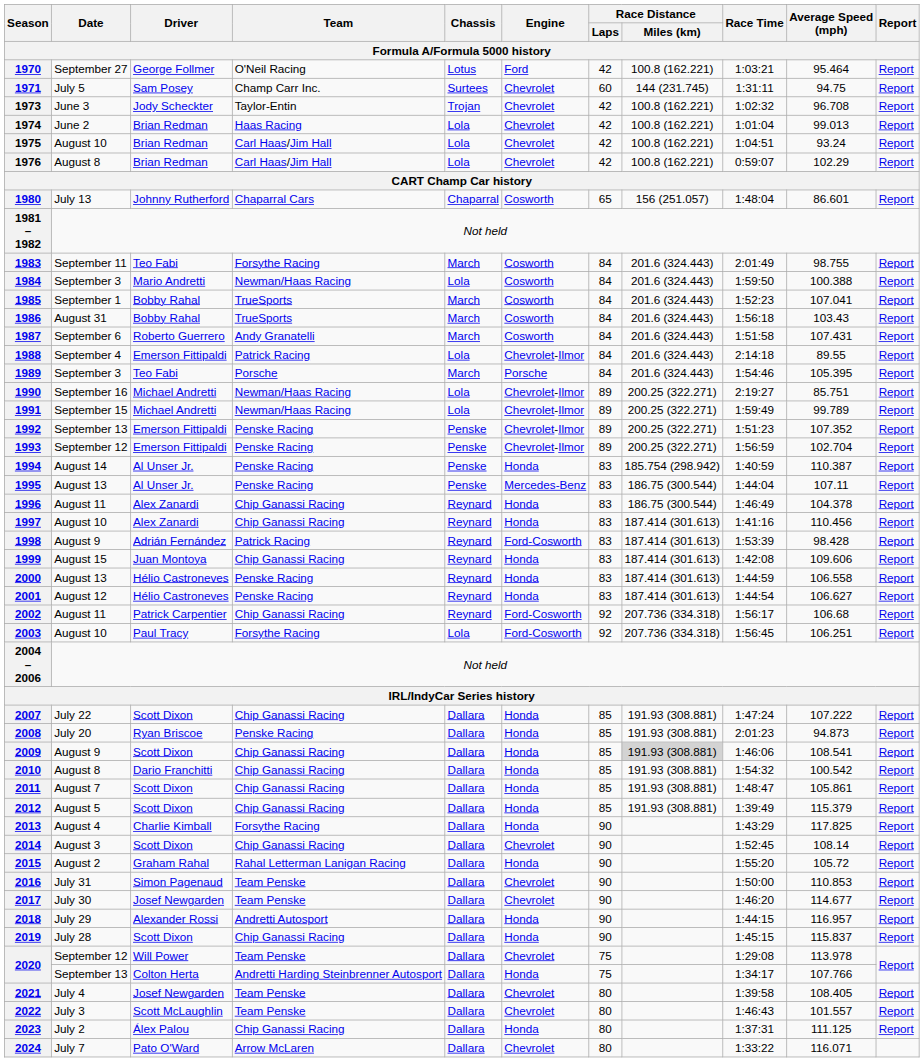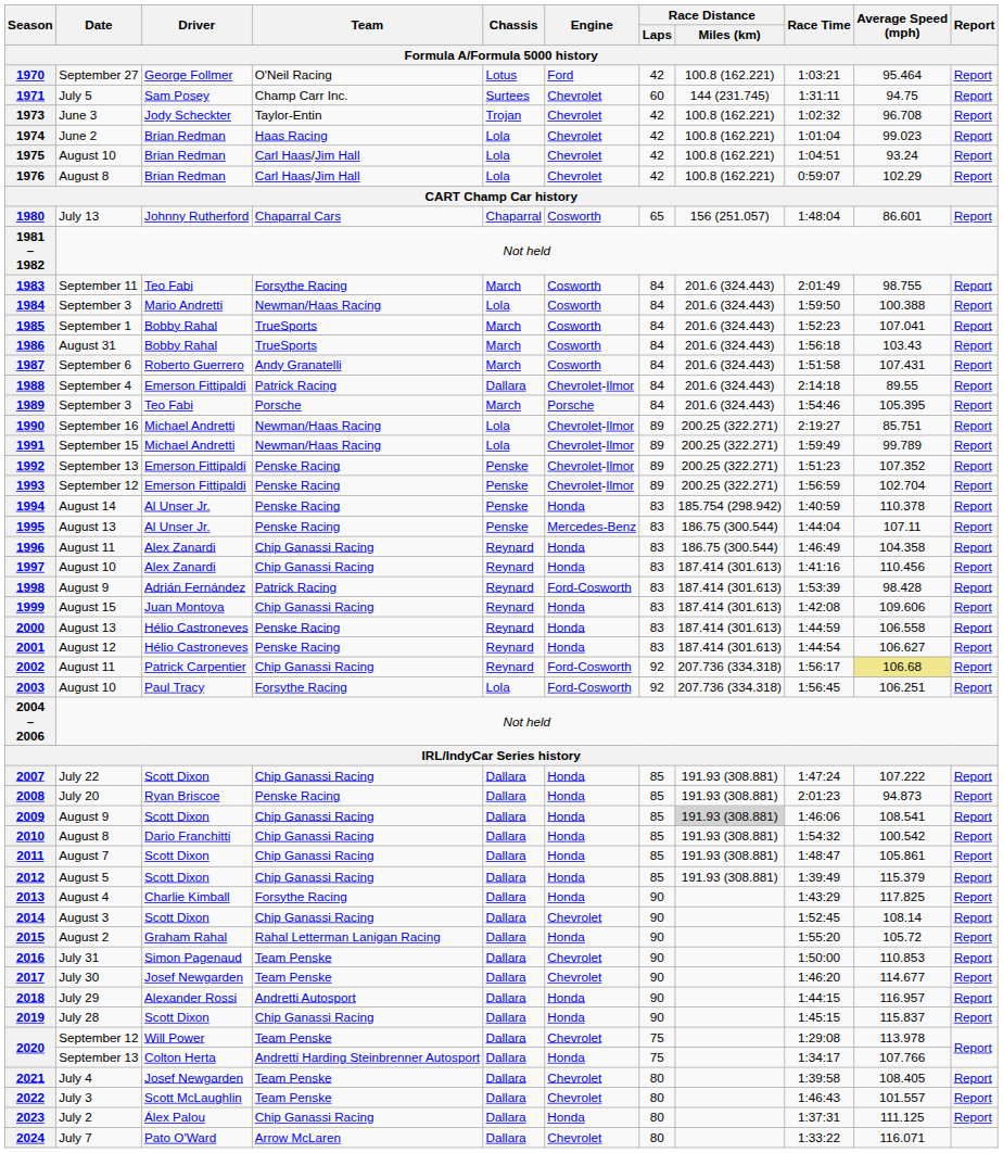 <table class="wikitable" style="font-size: 95%;">
 <tr>
 <th rowspan=2>Season</th>
 <th rowspan=2>Date</th>
 <th rowspan=2>Driver</th>
 <th rowspan=2>Team</th>
 <th rowspan=2>Chassis</th>
 <th rowspan=2>Engine</th>
 <th colspan=2>Race Distance</th>
 <th rowspan=2>Race Time</th>
 <th rowspan=2>Average Speed<br>(mph)</th>
 <th rowspan=2>Report</th>
 </tr>
 <tr>
 <th>Laps</th>
 <th>Miles (km)</th>
 </tr>
 <tr>
 <th colspan=11>Formula A/Formula 5000 history</th>
 </tr>
 <tr>
 <th><a href='#'>1970</a></th>
 <td>September 27</td>
 <td> <a href='#'>George Follmer</a></td>
 <td>O'Neil Racing</td>
 <td><a href='#'>Lotus</a></td>
 <td><a href='#'>Ford</a></td>
 <td align="center">42</td>
 <td align="center">100.8 (162.221)</td>
 <td align="center">1:03:21</td>
 <td align="center">95.464</td>
 <td><a href='#'>Report</a></td>
 </tr>
 <tr>
 <th><a href='#'>1971</a></th>
 <td>July 5</td>
 <td> <a href='#'>Sam Posey</a></td>
 <td>Champ Carr Inc.</td>
 <td><a href='#'>Surtees</a></td>
 <td><a href='#'>Chevrolet</a></td>
 <td align="center">60</td>
 <td align="center">144 (231.745)</td>
 <td align="center">1:31:11</td>
 <td align="center">94.75</td>
 <td><a href='#'>Report</a></td>
 </tr>
 <tr>
 <th>1973</th>
 <td>June 3</td>
 <td> <a href='#'>Jody Scheckter</a></td>
 <td>Taylor-Entin</td>
 <td><a href='#'>Trojan</a></td>
 <td><a href='#'>Chevrolet</a></td>
 <td align="center">42</td>
 <td align="center">100.8 (162.221)</td>
 <td align="center">1:02:32</td>
 <td align="center">96.708</td>
 <td><a href='#'>Report</a></td>
 </tr>
 <tr>
 <th>1974</th>
 <td>June 2</td>
 <td> <a href='#'>Brian Redman</a></td>
 <td><a href='#'>Haas Racing</a></td>
 <td><a href='#'>Lola</a></td>
 <td><a href='#'>Chevrolet</a></td>
 <td align="center">42</td>
 <td align="center">100.8 (162.221)</td>
 <td align="center">1:01:04</td>
-<td align="center">99.013</td>
+<td align="center">99.023</td>
 <td><a href='#'>Report</a></td>
 </tr>
 <tr>
 <th>1975</th>
 <td>August 10</td>
 <td> <a href='#'>Brian Redman</a></td>
 <td><a href='#'>Carl Haas</a>/<a href='#'>Jim Hall</a></td>
 <td><a href='#'>Lola</a></td>
 <td><a href='#'>Chevrolet</a></td>
 <td align="center">42</td>
 <td align="center">100.8 (162.221)</td>
 <td align="center">1:04:51</td>
 <td align="center">93.24</td>
 <td><a href='#'>Report</a></td>
 </tr>
 <tr>
 <th>1976</th>
 <td>August 8</td>
 <td> <a href='#'>Brian Redman</a></td>
 <td><a href='#'>Carl Haas</a>/<a href='#'>Jim Hall</a></td>
 <td><a href='#'>Lola</a></td>
 <td><a href='#'>Chevrolet</a></td>
 <td align="center">42</td>
 <td align="center">100.8 (162.221)</td>
 <td align="center">0:59:07</td>
 <td align="center">102.29</td>
 <td><a href='#'>Report</a></td>
 </tr>
 <tr>
 <th colspan=11>CART Champ Car history</th>
 </tr>
 <tr>
 <th><a href='#'>1980</a></th>
 <td>July 13</td>
 <td> <a href='#'>Johnny Rutherford</a></td>
 <td><a href='#'>Chaparral Cars</a></td>
 <td><a href='#'>Chaparral</a></td>
 <td><a href='#'>Cosworth</a></td>
 <td align="center">65</td>
 <td align="center">156 (251.057)</td>
 <td align="center">1:48:04</td>
 <td align="center">86.601</td>
 <td><a href='#'>Report</a></td>
 </tr>
 <tr>
 <th>1981<br>–<br>1982</th>
 <td colspan=10 align=center><em>Not held</em></td>
 </tr>
 <tr>
 <th><a href='#'>1983</a></th>
 <td>September 11</td>
 <td> <a href='#'>Teo Fabi</a></td>
 <td><a href='#'>Forsythe Racing</a></td>
 <td><a href='#'>March</a></td>
 <td><a href='#'>Cosworth</a></td>
 <td align="center">84</td>
 <td align="center">201.6 (324.443)</td>
 <td align="center">2:01:49</td>
 <td align="center">98.755</td>
 <td><a href='#'>Report</a></td>
 </tr>
 <tr>
 <th><a href='#'>1984</a></th>
 <td>September 3</td>
 <td> <a href='#'>Mario Andretti</a></td>
 <td><a href='#'>Newman/Haas Racing</a></td>
 <td><a href='#'>Lola</a></td>
 <td><a href='#'>Cosworth</a></td>
 <td align="center">84</td>
 <td align="center">201.6 (324.443)</td>
 <td align="center">1:59:50</td>
 <td align="center">100.388</td>
 <td><a href='#'>Report</a></td>
 </tr>
 <tr>
 <th><a href='#'>1985</a></th>
 <td>September 1</td>
 <td> <a href='#'>Bobby Rahal</a></td>
 <td><a href='#'>TrueSports</a></td>
 <td><a href='#'>March</a></td>
 <td><a href='#'>Cosworth</a></td>
 <td align="center">84</td>
 <td align="center">201.6 (324.443)</td>
 <td align="center">1:52:23</td>
 <td align="center">107.041</td>
 <td><a href='#'>Report</a></td>
 </tr>
 <tr>
 <th><a href='#'>1986</a></th>
 <td>August 31</td>
 <td> <a href='#'>Bobby Rahal</a></td>
 <td><a href='#'>TrueSports</a></td>
 <td><a href='#'>March</a></td>
 <td><a href='#'>Cosworth</a></td>
 <td align="center">84</td>
 <td align="center">201.6 (324.443)</td>
 <td align="center">1:56:18</td>
 <td align="center">103.43</td>
 <td><a href='#'>Report</a></td>
 </tr>
 <tr>
 <th><a href='#'>1987</a></th>
 <td>September 6</td>
 <td> <a href='#'>Roberto Guerrero</a></td>
 <td><a href='#'>Andy Granatelli</a></td>
 <td><a href='#'>March</a></td>
 <td><a href='#'>Cosworth</a></td>
 <td align="center">84</td>
 <td align="center">201.6 (324.443)</td>
 <td align="center">1:51:58</td>
 <td align="center">107.431</td>
 <td><a href='#'>Report</a></td>
 </tr>
 <tr>
 <th><a href='#'>1988</a></th>
 <td>September 4</td>
 <td> <a href='#'>Emerson Fittipaldi</a></td>
 <td><a href='#'>Patrick Racing</a></td>
-<td><a href='#'>Lola</a></td>
+<td><a href='#'>Dallara</a></td>
 <td><a href='#'>Chevrolet</a>-<a href='#'>Ilmor</a></td>
 <td align="center">84</td>
 <td align="center">201.6 (324.443)</td>
 <td align="center">2:14:18</td>
 <td align="center">89.55</td>
 <td><a href='#'>Report</a></td>
 </tr>
 <tr>
 <th><a href='#'>1989</a></th>
 <td>September 3</td>
 <td> <a href='#'>Teo Fabi</a></td>
 <td><a href='#'>Porsche</a></td>
 <td><a href='#'>March</a></td>
 <td><a href='#'>Porsche</a></td>
 <td align="center">84</td>
 <td align="center">201.6 (324.443)</td>
 <td align="center">1:54:46</td>
 <td align="center">105.395</td>
 <td><a href='#'>Report</a></td>
 </tr>
 <tr>
 <th><a href='#'>1990</a></th>
 <td>September 16</td>
 <td> <a href='#'>Michael Andretti</a></td>
 <td><a href='#'>Newman/Haas Racing</a></td>
 <td><a href='#'>Lola</a></td>
 <td><a href='#'>Chevrolet</a>-<a href='#'>Ilmor</a></td>
 <td align="center">89</td>
 <td align="center">200.25 (322.271)</td>
 <td align="center">2:19:27</td>
 <td align="center">85.751</td>
 <td><a href='#'>Report</a></td>
 </tr>
 <tr>
 <th><a href='#'>1991</a></th>
 <td>September 15</td>
 <td> <a href='#'>Michael Andretti</a></td>
 <td><a href='#'>Newman/Haas Racing</a></td>
 <td><a href='#'>Lola</a></td>
 <td><a href='#'>Chevrolet</a>-<a href='#'>Ilmor</a></td>
 <td align="center">89</td>
 <td align="center">200.25 (322.271)</td>
 <td align="center">1:59:49</td>
 <td align="center">99.789</td>
 <td><a href='#'>Report</a></td>
 </tr>
 <tr>
 <th><a href='#'>1992</a></th>
 <td>September 13</td>
 <td> <a href='#'>Emerson Fittipaldi</a></td>
 <td><a href='#'>Penske Racing</a></td>
 <td><a href='#'>Penske</a></td>
 <td><a href='#'>Chevrolet</a>-<a href='#'>Ilmor</a></td>
 <td align="center">89</td>
 <td align="center">200.25 (322.271)</td>
 <td align="center">1:51:23</td>
 <td align="center">107.352</td>
 <td><a href='#'>Report</a></td>
 </tr>
 <tr>
 <th><a href='#'>1993</a></th>
 <td>September 12</td>
 <td> <a href='#'>Emerson Fittipaldi</a></td>
 <td><a href='#'>Penske Racing</a></td>
 <td><a href='#'>Penske</a></td>
 <td><a href='#'>Chevrolet</a>-<a href='#'>Ilmor</a></td>
 <td align="center">89</td>
 <td align="center">200.25 (322.271)</td>
 <td align="center">1:56:59</td>
 <td align="center">102.704</td>
 <td><a href='#'>Report</a></td>
 </tr>
 <tr>
 <th><a href='#'>1994</a></th>
 <td>August 14</td>
 <td> <a href='#'>Al Unser Jr.</a></td>
 <td><a href='#'>Penske Racing</a></td>
 <td><a href='#'>Penske</a></td>
 <td><a href='#'>Honda</a></td>
 <td align="center">83</td>
 <td align="center">185.754 (298.942)</td>
 <td align="center">1:40:59</td>
-<td align="center">110.387</td>
+<td align="center">110.378</td>
 <td><a href='#'>Report</a></td>
 </tr>
 <tr>
 <th><a href='#'>1995</a></th>
 <td>August 13</td>
 <td> <a href='#'>Al Unser Jr.</a></td>
 <td><a href='#'>Penske Racing</a></td>
 <td><a href='#'>Penske</a></td>
 <td><a href='#'>Mercedes-Benz</a></td>
 <td align="center">83</td>
 <td align="center">186.75 (300.544)</td>
 <td align="center">1:44:04</td>
 <td align="center">107.11</td>
 <td><a href='#'>Report</a></td>
 </tr>
 <tr>
 <th><a href='#'>1996</a></th>
 <td>August 11</td>
 <td> <a href='#'>Alex Zanardi</a></td>
 <td><a href='#'>Chip Ganassi Racing</a></td>
 <td><a href='#'>Reynard</a></td>
 <td><a href='#'>Honda</a></td>
 <td align="center">83</td>
 <td align="center">186.75 (300.544)</td>
 <td align="center">1:46:49</td>
-<td align="center">104.378</td>
+<td align="center">104.358</td>
 <td><a href='#'>Report</a></td>
 </tr>
 <tr>
 <th><a href='#'>1997</a></th>
 <td>August 10</td>
 <td> <a href='#'>Alex Zanardi</a></td>
 <td><a href='#'>Chip Ganassi Racing</a></td>
 <td><a href='#'>Reynard</a></td>
 <td><a href='#'>Honda</a></td>
 <td align="center">83</td>
 <td align="center">187.414 (301.613)</td>
 <td align="center">1:41:16</td>
 <td align="center">110.456</td>
 <td><a href='#'>Report</a></td>
 </tr>
 <tr>
 <th><a href='#'>1998</a></th>
 <td>August 9</td>
 <td> <a href='#'>Adrián Fernández</a></td>
 <td><a href='#'>Patrick Racing</a></td>
 <td><a href='#'>Reynard</a></td>
 <td><a href='#'>Ford-Cosworth</a></td>
 <td align="center">83</td>
 <td align="center">187.414 (301.613)</td>
 <td align="center">1:53:39</td>
 <td align="center">98.428</td>
 <td><a href='#'>Report</a></td>
 </tr>
 <tr>
 <th><a href='#'>1999</a></th>
 <td>August 15</td>
 <td> <a href='#'>Juan Montoya</a></td>
 <td><a href='#'>Chip Ganassi Racing</a></td>
 <td><a href='#'>Reynard</a></td>
 <td><a href='#'>Honda</a></td>
 <td align="center">83</td>
 <td align="center">187.414 (301.613)</td>
 <td align="center">1:42:08</td>
 <td align="center">109.606</td>
 <td><a href='#'>Report</a></td>
 </tr>
 <tr>
 <th><a href='#'>2000</a></th>
 <td>August 13</td>
 <td> <a href='#'>Hélio Castroneves</a></td>
 <td><a href='#'>Penske Racing</a></td>
 <td><a href='#'>Reynard</a></td>
 <td><a href='#'>Honda</a></td>
 <td align="center">83</td>
 <td align="center">187.414 (301.613)</td>
 <td align="center">1:44:59</td>
 <td align="center">106.558</td>
 <td><a href='#'>Report</a></td>
 </tr>
 <tr>
 <th><a href='#'>2001</a></th>
 <td>August 12</td>
 <td> <a href='#'>Hélio Castroneves</a></td>
 <td><a href='#'>Penske Racing</a></td>
 <td><a href='#'>Reynard</a></td>
 <td><a href='#'>Honda</a></td>
 <td align="center">83</td>
 <td align="center">187.414 (301.613)</td>
 <td align="center">1:44:54</td>
 <td align="center">106.627</td>
 <td><a href='#'>Report</a></td>
 </tr>
 <tr>
 <th><a href='#'>2002</a></th>
 <td>August 11</td>
 <td> <a href='#'>Patrick Carpentier</a></td>
 <td><a href='#'>Chip Ganassi Racing</a></td>
 <td><a href='#'>Reynard</a></td>
 <td><a href='#'>Ford-Cosworth</a></td>
 <td align="center">92</td>
 <td align="center">207.736 (334.318)</td>
 <td align="center">1:56:17</td>
-<td align="center">106.68</td>
+<td align="center" style="background: khaki;">106.68</td>
 <td><a href='#'>Report</a></td>
 </tr>
 <tr>
 <th><a href='#'>2003</a></th>
 <td>August 10</td>
 <td> <a href='#'>Paul Tracy</a></td>
 <td><a href='#'>Forsythe Racing</a></td>
 <td><a href='#'>Lola</a></td>
 <td><a href='#'>Ford-Cosworth</a></td>
 <td align="center">92</td>
 <td align="center">207.736 (334.318)</td>
 <td align="center">1:56:45</td>
 <td align="center">106.251</td>
 <td><a href='#'>Report</a></td>
 </tr>
 <tr>
 <th>2004<br>–<br>2006</th>
 <td colspan=10 align=center><em>Not held</em></td>
 </tr>
 <tr>
 <th colspan=11>IRL/IndyCar Series history</th>
 </tr>
 <tr>
 <th><a href='#'>2007</a></th>
 <td>July 22</td>
 <td> <a href='#'>Scott Dixon</a></td>
 <td><a href='#'>Chip Ganassi Racing</a></td>
 <td><a href='#'>Dallara</a></td>
 <td><a href='#'>Honda</a></td>
 <td align="center">85</td>
 <td align="center">191.93 (308.881)</td>
 <td align="center">1:47:24</td>
 <td align="center">107.222</td>
 <td><a href='#'>Report</a></td>
 </tr>
 <tr>
 <th><a href='#'>2008</a></th>
 <td>July 20</td>
 <td> <a href='#'>Ryan Briscoe</a></td>
 <td><a href='#'>Penske Racing</a></td>
 <td><a href='#'>Dallara</a></td>
 <td><a href='#'>Honda</a></td>
 <td align="center">85</td>
 <td align="center">191.93 (308.881)</td>
 <td align="center">2:01:23</td>
 <td align="center">94.873</td>
 <td><a href='#'>Report</a></td>
 </tr>
 <tr>
 <th><a href='#'>2009</a></th>
 <td>August 9</td>
 <td> <a href='#'>Scott Dixon</a></td>
 <td><a href='#'>Chip Ganassi Racing</a></td>
 <td><a href='#'>Dallara</a></td>
 <td><a href='#'>Honda</a></td>
 <td align="center">85</td>
 <td align="center" style="background: lightgrey;">191.93 (308.881)</td>
 <td align="center">1:46:06</td>
 <td align="center">108.541</td>
 <td><a href='#'>Report</a></td>
 </tr>
 <tr>
 <th><a href='#'>2010</a></th>
 <td>August 8</td>
 <td> <a href='#'>Dario Franchitti</a></td>
 <td><a href='#'>Chip Ganassi Racing</a></td>
 <td><a href='#'>Dallara</a></td>
 <td><a href='#'>Honda</a></td>
 <td align="center">85</td>
 <td align="center">191.93 (308.881)</td>
 <td align="center">1:54:32</td>
 <td align="center">100.542</td>
 <td><a href='#'>Report</a></td>
 </tr>
 <tr>
 <th><a href='#'>2011</a></th>
 <td>August 7</td>
 <td> <a href='#'>Scott Dixon</a></td>
 <td><a href='#'>Chip Ganassi Racing</a></td>
 <td><a href='#'>Dallara</a></td>
 <td><a href='#'>Honda</a></td>
 <td align="center">85</td>
 <td align="center">191.93 (308.881)</td>
 <td align="center">1:48:47</td>
 <td align="center">105.861</td>
 <td><a href='#'>Report</a></td>
 </tr>
 <tr>
 <th><a href='#'>2012</a></th>
 <td>August 5</td>
 <td> <a href='#'>Scott Dixon</a></td>
 <td><a href='#'>Chip Ganassi Racing</a></td>
 <td><a href='#'>Dallara</a></td>
 <td><a href='#'>Honda</a></td>
 <td align="center">85</td>
 <td align="center">191.93 (308.881)</td>
 <td align="center">1:39:49</td>
 <td align="center">115.379</td>
 <td><a href='#'>Report</a></td>
 </tr>
 <tr>
 <th><a href='#'>2013</a></th>
 <td>August 4</td>
 <td> <a href='#'>Charlie Kimball</a></td>
 <td><a href='#'>Forsythe Racing</a></td>
 <td><a href='#'>Dallara</a></td>
 <td><a href='#'>Honda</a></td>
 <td align="center">90</td>
 <td align="center"></td>
 <td align="center">1:43:29</td>
 <td align="center">117.825</td>
 <td><a href='#'>Report</a></td>
 </tr>
 <tr>
 <th><a href='#'>2014</a></th>
 <td>August 3</td>
 <td> <a href='#'>Scott Dixon</a></td>
 <td><a href='#'>Chip Ganassi Racing</a></td>
 <td><a href='#'>Dallara</a></td>
 <td><a href='#'>Chevrolet</a></td>
 <td align="center">90</td>
 <td align="center"></td>
 <td align="center">1:52:45</td>
 <td align="center">108.14</td>
 <td><a href='#'>Report</a></td>
 </tr>
 <tr>
 <th><a href='#'>2015</a></th>
 <td>August 2</td>
 <td> <a href='#'>Graham Rahal</a></td>
 <td><a href='#'>Rahal Letterman Lanigan Racing</a></td>
 <td><a href='#'>Dallara</a></td>
 <td><a href='#'>Honda</a></td>
 <td align="center">90</td>
 <td align="center"></td>
 <td align="center">1:55:20</td>
 <td align="center">105.72</td>
 <td><a href='#'>Report</a></td>
 </tr>
 <tr>
 <th><a href='#'>2016</a></th>
 <td>July 31</td>
 <td> <a href='#'>Simon Pagenaud</a></td>
 <td><a href='#'>Team Penske</a></td>
 <td><a href='#'>Dallara</a></td>
 <td><a href='#'>Chevrolet</a></td>
 <td align="center">90</td>
 <td align="center"></td>
 <td align="center">1:50:00</td>
 <td align="center">110.853</td>
 <td><a href='#'>Report</a></td>
 </tr>
 <tr>
 <th><a href='#'>2017</a></th>
 <td>July 30</td>
 <td> <a href='#'>Josef Newgarden</a></td>
 <td><a href='#'>Team Penske</a></td>
 <td><a href='#'>Dallara</a></td>
 <td><a href='#'>Chevrolet</a></td>
 <td align="center">90</td>
 <td align="center"></td>
 <td align="center">1:46:20</td>
 <td align="center">114.677</td>
 <td><a href='#'>Report</a></td>
 </tr>
 <tr>
 <th><a href='#'>2018</a></th>
 <td>July 29</td>
 <td> <a href='#'>Alexander Rossi</a></td>
 <td><a href='#'>Andretti Autosport</a></td>
 <td><a href='#'>Dallara</a></td>
 <td><a href='#'>Honda</a></td>
 <td align="center">90</td>
 <td align="center"></td>
 <td align="center">1:44:15</td>
 <td align="center">116.957</td>
 <td><a href='#'>Report</a></td>
 </tr>
 <tr>
 <th><a href='#'>2019</a></th>
 <td>July 28</td>
 <td> <a href='#'>Scott Dixon</a></td>
 <td><a href='#'>Chip Ganassi Racing</a></td>
 <td><a href='#'>Dallara</a></td>
 <td><a href='#'>Honda</a></td>
 <td align="center">90</td>
 <td align="center"></td>
 <td align="center">1:45:15</td>
 <td align="center">115.837</td>
 <td><a href='#'>Report</a></td>
 </tr>
 <tr>
 <th rowspan=2><a href='#'>2020</a></th>
 <td>September 12</td>
 <td> <a href='#'>Will Power</a></td>
 <td><a href='#'>Team Penske</a></td>
 <td><a href='#'>Dallara</a></td>
 <td><a href='#'>Chevrolet</a></td>
 <td align="center">75</td>
 <td align="center"></td>
 <td align="center">1:29:08</td>
 <td align="center">113.978</td>
 <td rowspan=2><a href='#'>Report</a></td>
 </tr>
 <tr>
 <td>September 13</td>
 <td> <a href='#'>Colton Herta</a></td>
 <td><a href='#'>Andretti Harding Steinbrenner Autosport</a></td>
 <td><a href='#'>Dallara</a></td>
 <td><a href='#'>Honda</a></td>
 <td align="center">75</td>
 <td align="center"></td>
 <td align="center">1:34:17</td>
 <td align="center">107.766</td>
 </tr>
 <tr>
 <th><a href='#'>2021</a></th>
 <td>July 4</td>
 <td> <a href='#'>Josef Newgarden</a></td>
 <td><a href='#'>Team Penske</a></td>
 <td><a href='#'>Dallara</a></td>
 <td><a href='#'>Chevrolet</a></td>
 <td align="center">80</td>
 <td align="center"></td>
 <td align="center">1:39:58</td>
 <td align="center">108.405</td>
 <td><a href='#'>Report</a></td>
 </tr>
 <tr>
 <th><a href='#'>2022</a></th>
 <td>July 3</td>
 <td> <a href='#'>Scott McLaughlin</a></td>
 <td><a href='#'>Team Penske</a></td>
 <td><a href='#'>Dallara</a></td>
 <td><a href='#'>Chevrolet</a></td>
 <td align="center">80</td>
 <td align="center"></td>
 <td align="center">1:46:43</td>
 <td align="center">101.557</td>
 <td><a href='#'>Report</a></td>
 </tr>
 <tr>
 <th><a href='#'>2023</a></th>
 <td>July 2</td>
 <td> <a href='#'>Álex Palou</a></td>
 <td><a href='#'>Chip Ganassi Racing</a></td>
 <td><a href='#'>Dallara</a></td>
 <td><a href='#'>Honda</a></td>
 <td align="center">80</td>
 <td align="center"></td>
 <td align="center">1:37:31</td>
 <td align="center">111.125</td>
 <td><a href='#'>Report</a></td>
 </tr>
 <tr>
 <th><a href='#'>2024</a></th>
 <td>July 7</td>
 <td> <a href='#'>Pato O'Ward</a></td>
 <td><a href='#'>Arrow McLaren</a></td>
 <td><a href='#'>Dallara</a></td>
 <td><a href='#'>Chevrolet</a></td>
 <td align="center">80</td>
 <td align="center"></td>
 <td align="center">1:33:22</td>
 <td align="center">116.071</td>
 <td></td>
 </tr>
 </table>
